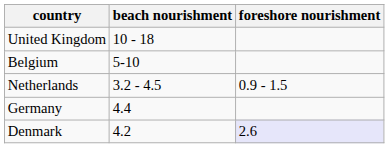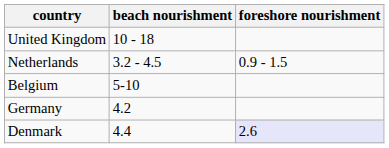 <table class="wikitable">
 <tr>
 <th>country</th>
 <th>beach nourishment</th>
 <th>foreshore nourishment</th>
 </tr>
 <tr>
 <td>United Kingdom</td>
 <td>10 - 18</td>
 <td></td>
 </tr>
 <tr>
+<td>Netherlands</td>
+<td>3.2 - 4.5</td>
+<td>0.9 - 1.5</td>
+</tr>
+<tr>
 <td>Belgium</td>
 <td>5-10</td>
 <td></td>
 </tr>
 <tr>
-<td>Netherlands</td>
-<td>3.2 - 4.5</td>
-<td>0.9 - 1.5</td>
-</tr>
-<tr>
 <td>Germany</td>
-<td>4.4</td>
+<td>4.2</td>
 <td></td>
 </tr>
 <tr>
 <td>Denmark</td>
-<td>4.2</td>
+<td>4.4</td>
 <td style="background: lavender;">2.6</td>
 </tr>
 </table>
